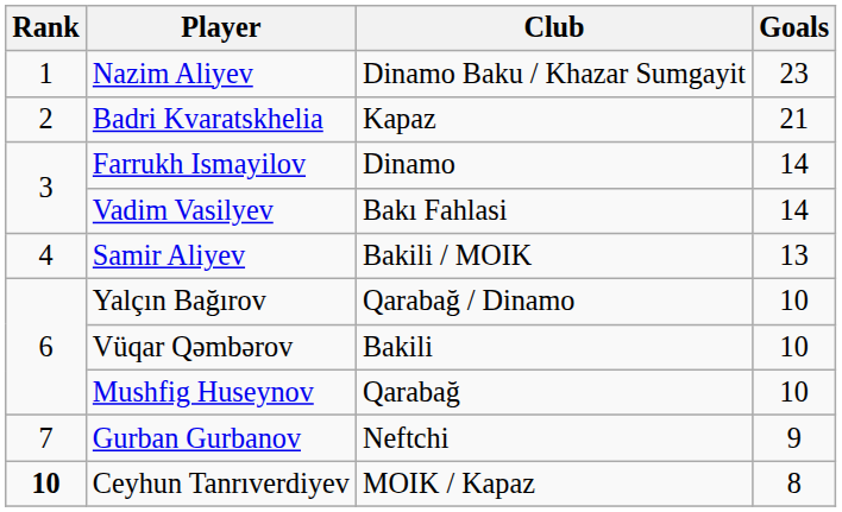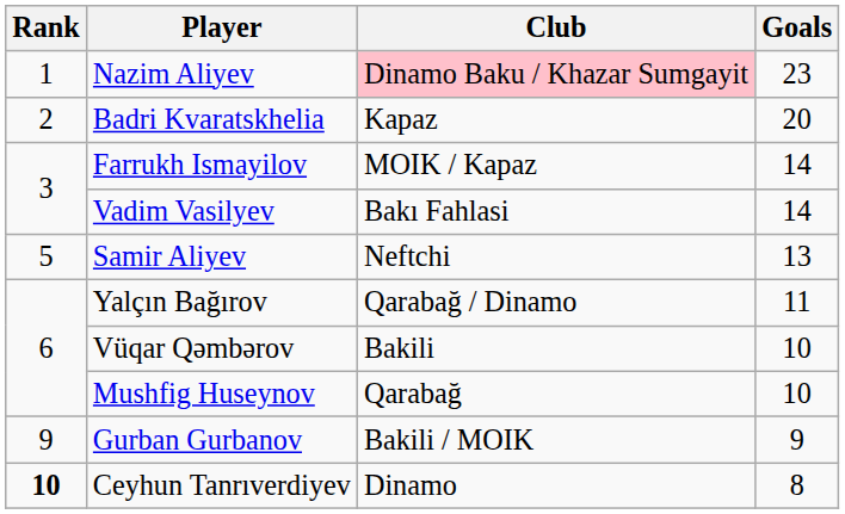 <table class="wikitable" style="text-align:center">
 <tr>
 <th>Rank</th>
 <th>Player</th>
 <th>Club</th>
 <th>Goals</th>
 </tr>
 <tr>
 <td>1</td>
 <td align="left"> <a href='#'>Nazim Aliyev</a></td>
-<td align="left">Dinamo Baku / Khazar Sumgayit</td>
+<td align="left" style="background: pink;">Dinamo Baku / Khazar Sumgayit</td>
 <td>23</td>
 </tr>
 <tr>
 <td>2</td>
 <td align="left"> <a href='#'>Badri Kvaratskhelia</a></td>
 <td align="left">Kapaz</td>
-<td>21</td>
+<td>20</td>
 </tr>
 <tr>
 <td rowspan="2">3</td>
 <td align="left"> <a href='#'>Farrukh Ismayilov</a></td>
-<td align="left">Dinamo</td>
+<td align="left">MOIK / Kapaz</td>
 <td>14</td>
 </tr>
 <tr>
 <td align="left"> <a href='#'>Vadim Vasilyev</a></td>
 <td align="left">Bakı Fahlasi</td>
 <td>14</td>
 </tr>
 <tr>
-<td>4</td>
+<td>5</td>
 <td align="left"> <a href='#'>Samir Aliyev</a></td>
-<td align="left">Bakili / MOIK</td>
+<td align="left">Neftchi</td>
 <td>13</td>
 </tr>
 <tr>
 <td rowspan="3">6</td>
 <td align="left"> Yalçın Bağırov</td>
 <td align="left">Qarabağ / Dinamo</td>
-<td>10</td>
+<td>11</td>
 </tr>
 <tr>
 <td align="left"> Vüqar Qəmbərov</td>
 <td align="left">Bakili</td>
 <td>10</td>
 </tr>
 <tr>
 <td align="left"> <a href='#'>Mushfig Huseynov</a></td>
 <td align="left">Qarabağ</td>
 <td>10</td>
 </tr>
 <tr>
-<td>7</td>
+<td>9</td>
 <td align="left"> <a href='#'>Gurban Gurbanov</a></td>
-<td align="left">Neftchi</td>
+<td align="left">Bakili / MOIK</td>
 <td>9</td>
 </tr>
 <tr>
 <td><strong>10</strong></td>
 <td align="left"> Ceyhun Tanrıverdiyev</td>
-<td align="left">MOIK / Kapaz</td>
+<td align="left">Dinamo</td>
 <td>8</td>
 </tr>
 </table>
